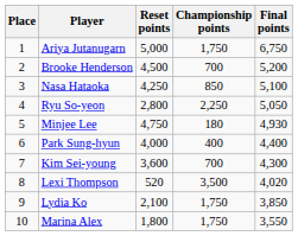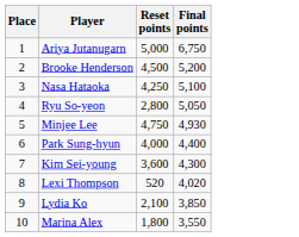 <table class="wikitable" style="text-align:center">
 <tr>
 <th>Place</th>
 <th>Player</th>
 <th>Reset<br>points</th>
-<th>Championship<br>points</th>
 <th>Final<br>points</th>
 </tr>
 <tr>
 <td>1</td>
 <td align=left> <a href='#'>Ariya Jutanugarn</a></td>
 <td>5,000</td>
-<td>1,750</td>
 <td>6,750</td>
 </tr>
 <tr>
 <td>2</td>
 <td align=left> <a href='#'>Brooke Henderson</a></td>
 <td>4,500</td>
-<td>700</td>
 <td>5,200</td>
 </tr>
 <tr>
 <td>3</td>
 <td align=left> <a href='#'>Nasa Hataoka</a></td>
 <td>4,250</td>
-<td>850</td>
 <td>5,100</td>
 </tr>
 <tr>
 <td>4</td>
 <td align=left> <a href='#'>Ryu So-yeon</a></td>
 <td>2,800</td>
-<td>2,250</td>
 <td>5,050</td>
 </tr>
 <tr>
 <td>5</td>
 <td align=left> <a href='#'>Minjee Lee</a></td>
 <td>4,750</td>
-<td>180</td>
 <td>4,930</td>
 </tr>
 <tr>
 <td>6</td>
 <td align=left> <a href='#'>Park Sung-hyun</a></td>
 <td>4,000</td>
-<td>400</td>
 <td>4,400</td>
 </tr>
 <tr>
 <td>7</td>
 <td align=left> <a href='#'>Kim Sei-young</a></td>
 <td>3,600</td>
-<td>700</td>
 <td>4,300</td>
 </tr>
 <tr>
 <td>8</td>
 <td align=left> <a href='#'>Lexi Thompson</a></td>
 <td>520</td>
-<td>3,500</td>
 <td>4,020</td>
 </tr>
 <tr>
 <td>9</td>
 <td align=left> <a href='#'>Lydia Ko</a></td>
 <td>2,100</td>
-<td>1,750</td>
 <td>3,850</td>
 </tr>
 <tr>
 <td>10</td>
 <td align=left> <a href='#'>Marina Alex</a></td>
 <td>1,800</td>
-<td>1,750</td>
 <td>3,550</td>
 </tr>
 </table>
